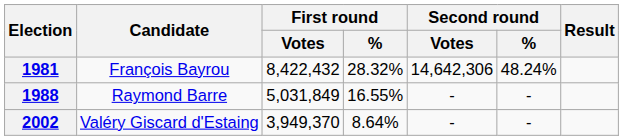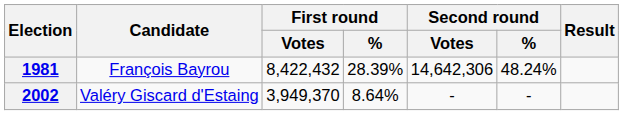 <table class="wikitable" style=text-align:center>
 <tr>
 <th rowspan=2>Election</th>
 <th rowspan=2>Candidate</th>
 <th colspan=2>First round</th>
 <th colspan=2>Second round</th>
 <th rowspan=2>Result</th>
 </tr>
 <tr>
 <th>Votes</th>
 <th>%</th>
 <th>Votes</th>
 <th>%</th>
 </tr>
 <tr>
 <th><a href='#'>1981</a></th>
 <td><a href='#'>François Bayrou</a></td>
 <td>8,422,432</td>
-<td>28.32%</td>
+<td>28.39%</td>
 <td>14,642,306</td>
 <td>48.24%</td>
-<td></td>
-</tr>
-<tr>
-<th><a href='#'>1988</a></th>
-<td><a href='#'>Raymond Barre</a></td>
-<td>5,031,849</td>
-<td>16.55%</td>
-<td>-</td>
-<td>-</td>
 <td></td>
 </tr>
 <tr>
 <th><a href='#'>2002</a></th>
 <td><a href='#'>Valéry Giscard d'Estaing</a></td>
 <td>3,949,370</td>
 <td>8.64%</td>
 <td>-</td>
 <td>-</td>
 <td></td>
 </tr>
 </table>
